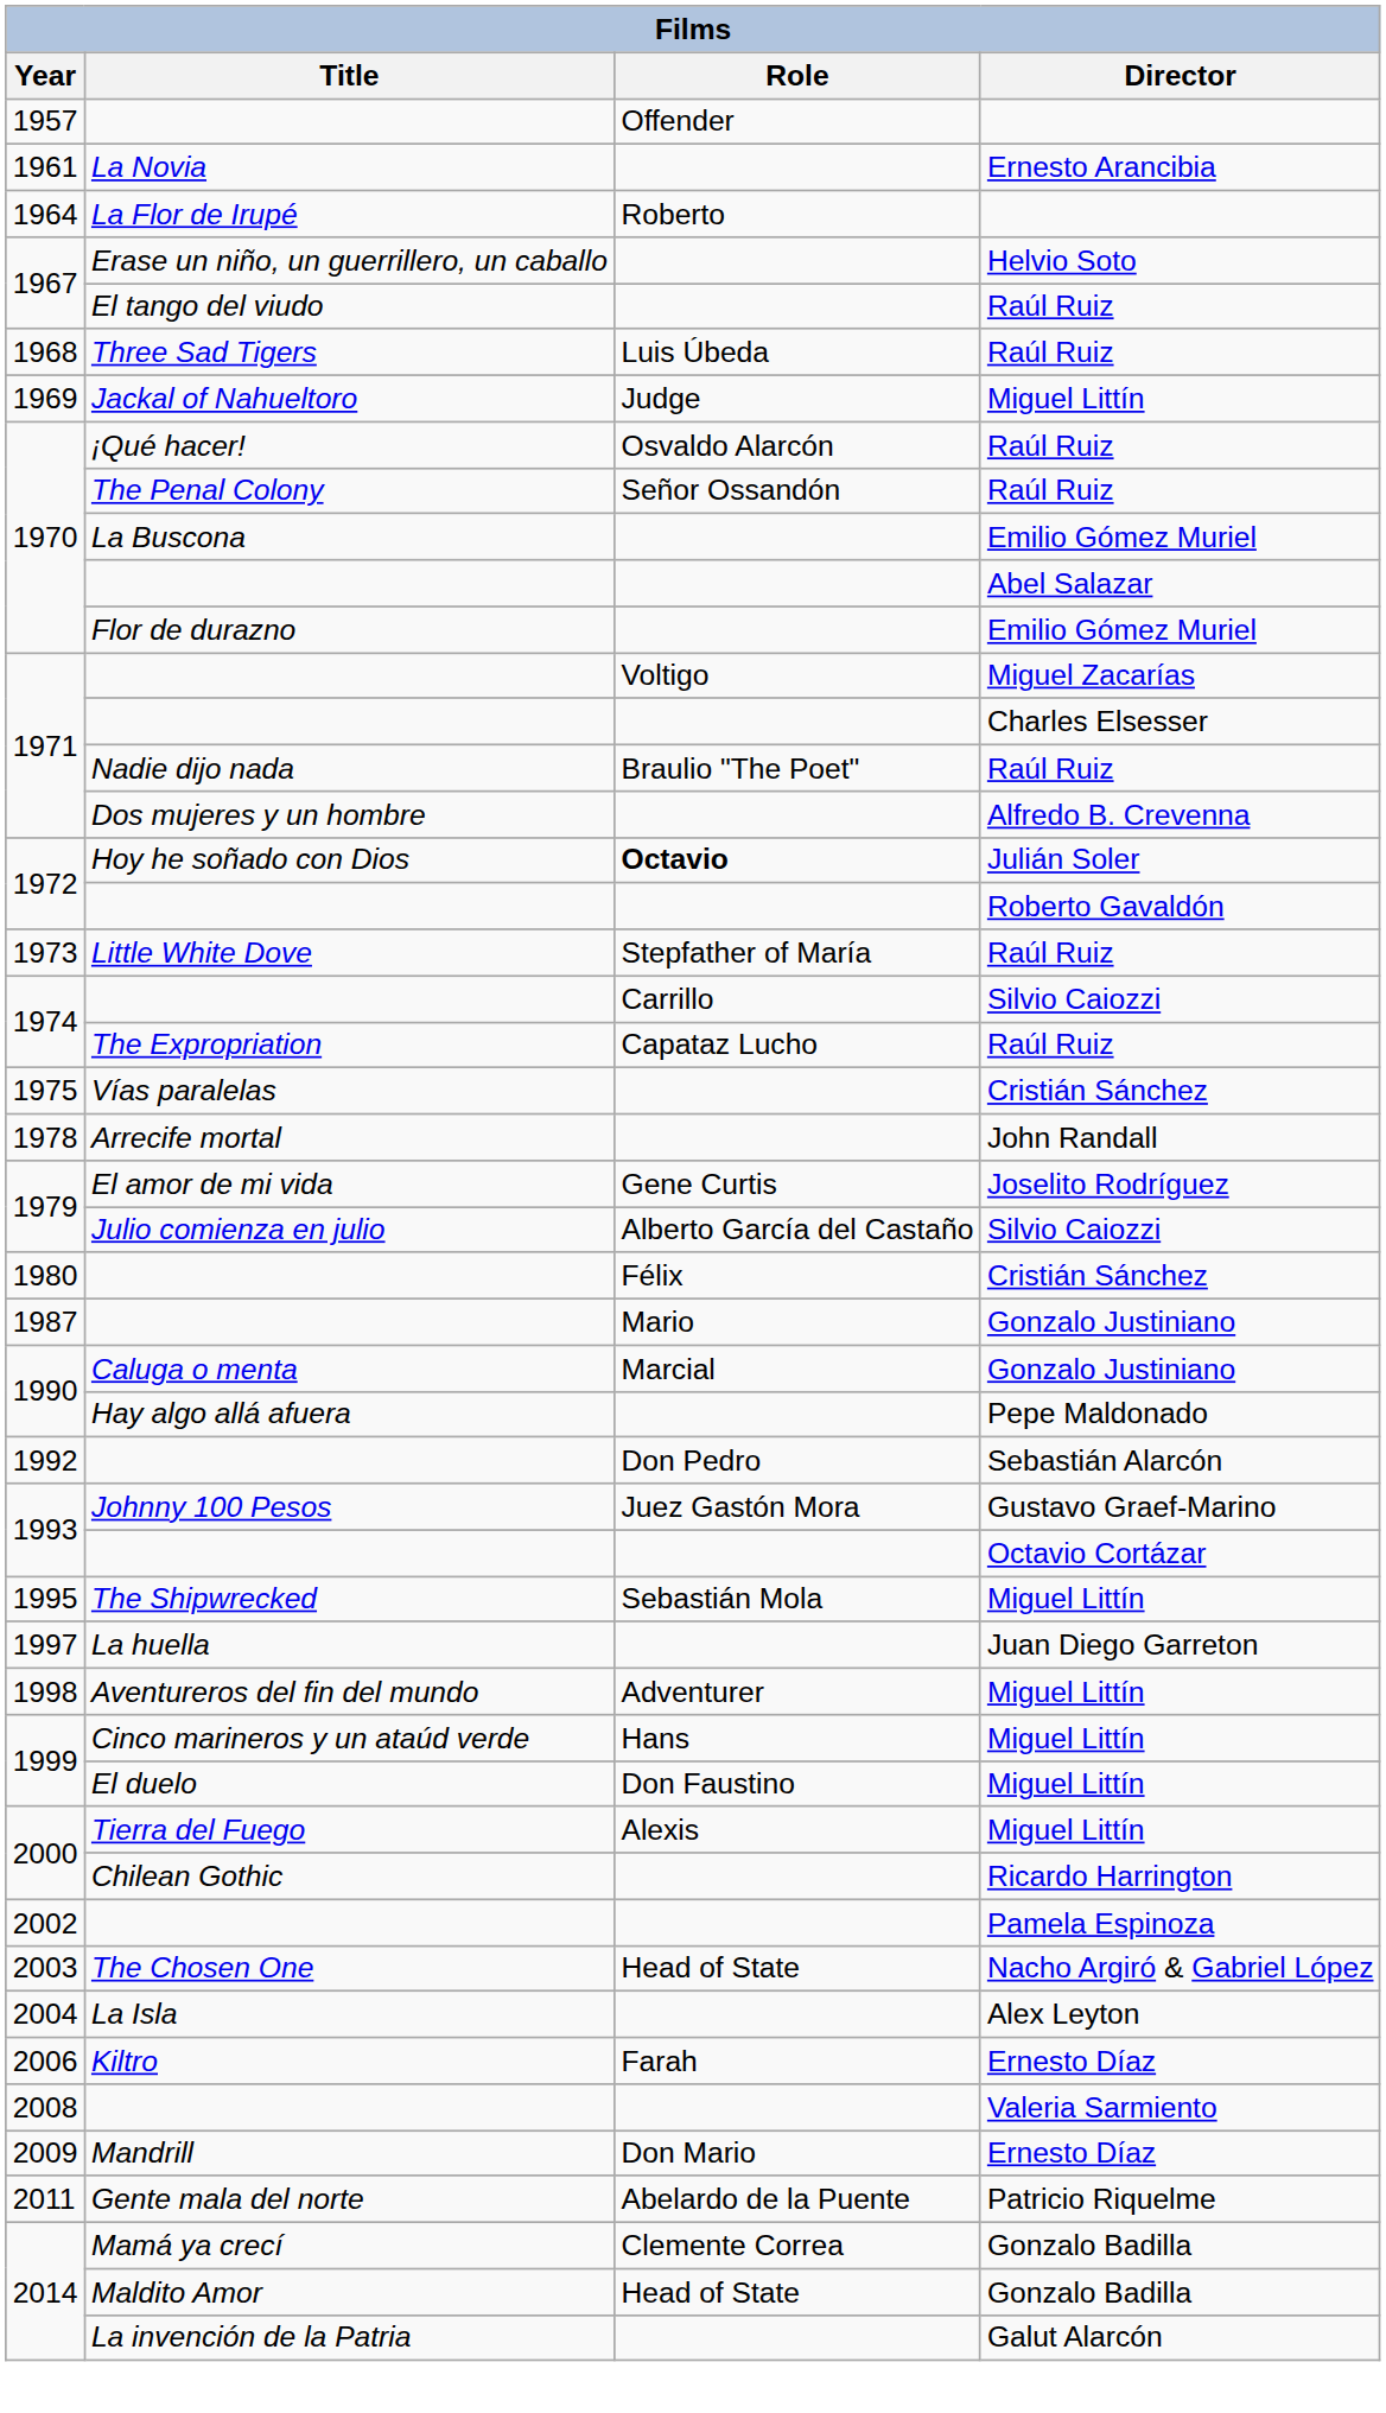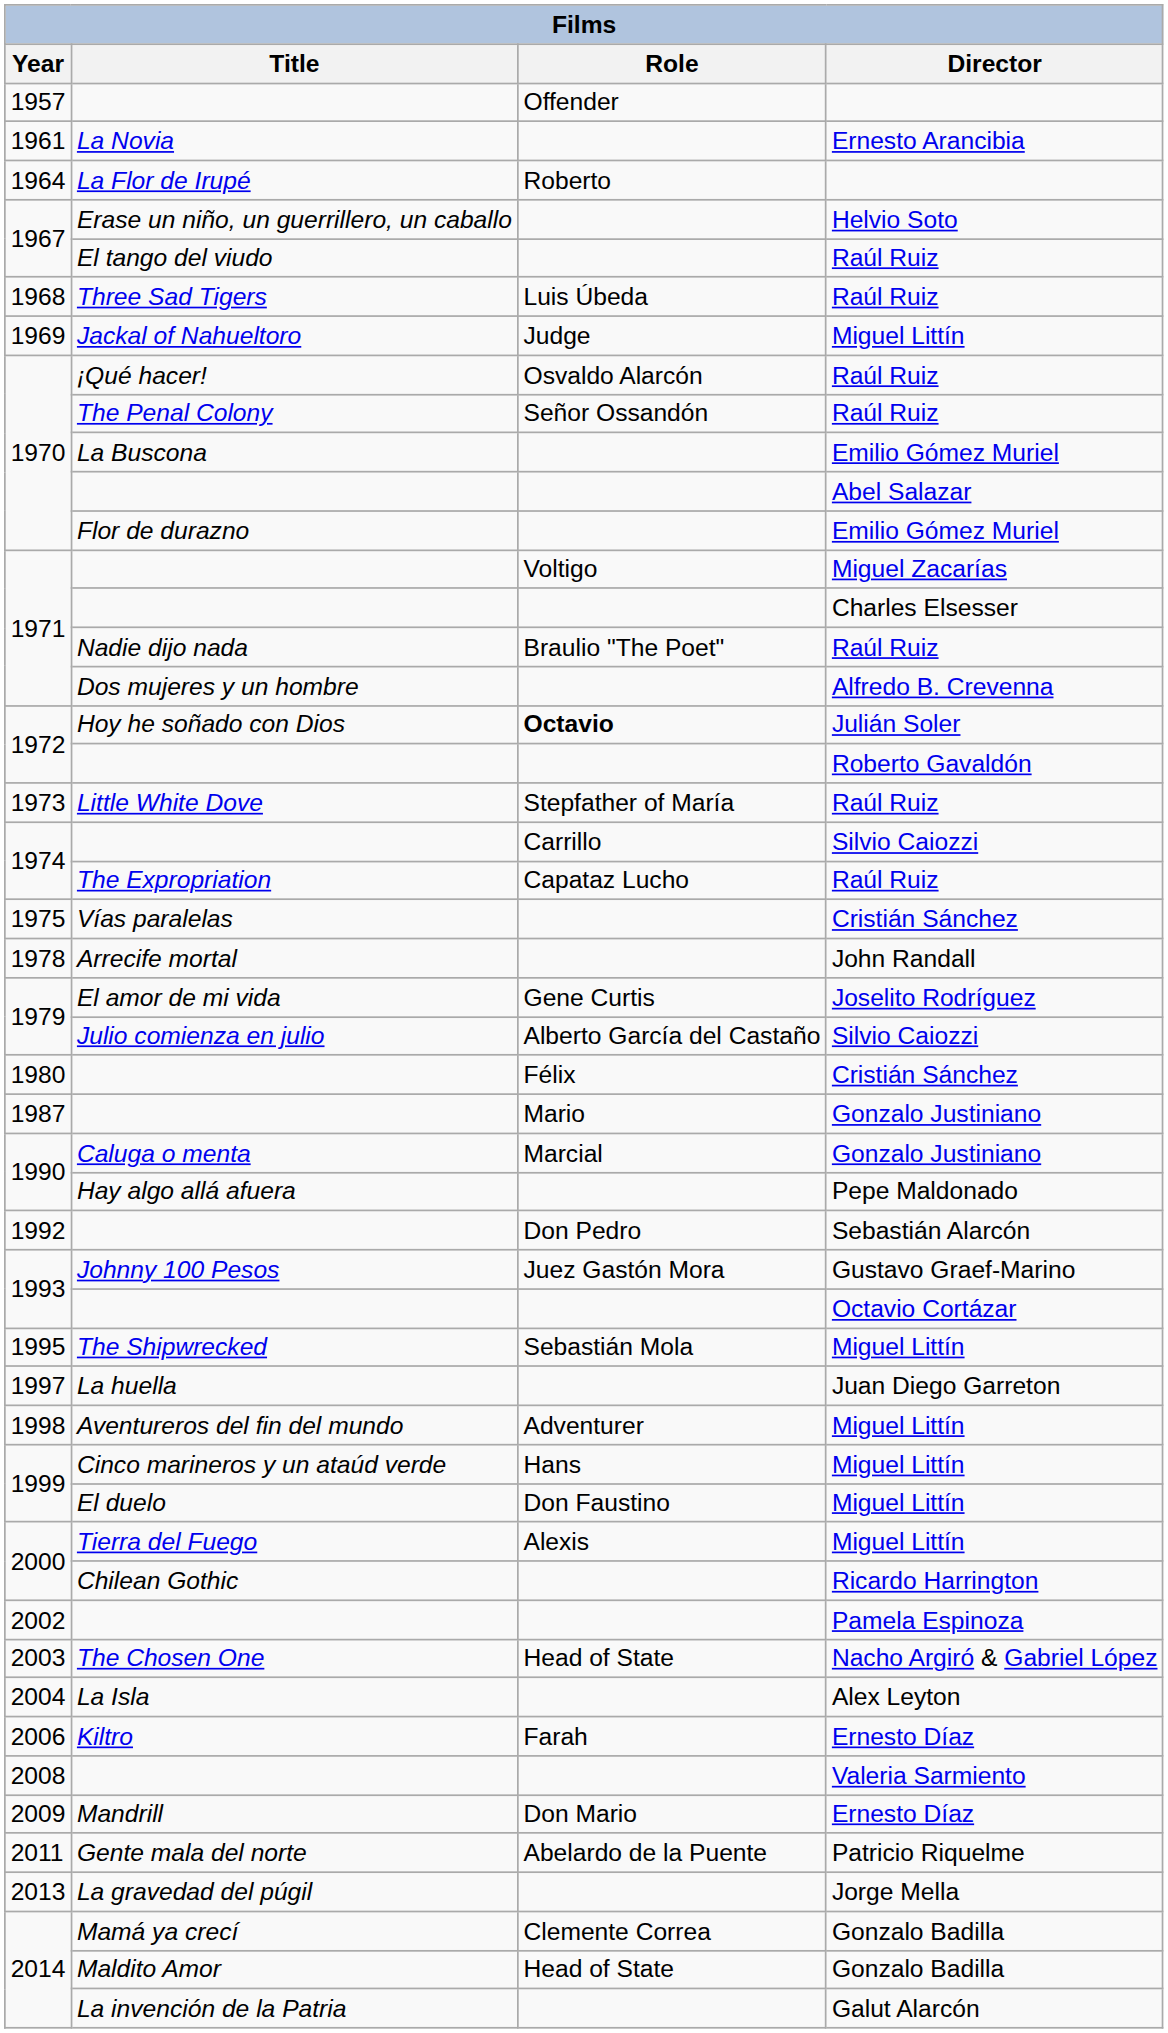 <table class="wikitable" style="font-size: 90%;">
 <tr>
 <th colspan="4" style="background: LightSteelBlue;">Films</th>
 </tr>
 <tr>
 <th>Year</th>
 <th>Title</th>
 <th>Role</th>
 <th>Director</th>
 </tr>
 <tr>
 <td>1957</td>
 <td><em></em></td>
 <td>Offender</td>
 <td></td>
 </tr>
 <tr>
 <td>1961</td>
 <td><em><a href='#'>La Novia</a></em></td>
 <td></td>
 <td><a href='#'>Ernesto Arancibia</a></td>
 </tr>
 <tr>
 <td>1964</td>
 <td><em><a href='#'>La Flor de Irupé</a></em></td>
 <td>Roberto</td>
 <td></td>
 </tr>
 <tr>
 <td rowspan="2">1967</td>
 <td><em>Erase un niño, un guerrillero, un caballo</em></td>
 <td></td>
 <td><a href='#'>Helvio Soto</a></td>
 </tr>
 <tr>
 <td><em>El tango del viudo</em></td>
 <td></td>
 <td><a href='#'>Raúl Ruiz</a></td>
 </tr>
 <tr>
 <td>1968</td>
 <td><em><a href='#'>Three Sad Tigers</a></em></td>
 <td>Luis Úbeda</td>
 <td><a href='#'>Raúl Ruiz</a></td>
 </tr>
 <tr>
 <td>1969</td>
 <td><em><a href='#'>Jackal of Nahueltoro</a></em></td>
 <td>Judge</td>
 <td><a href='#'>Miguel Littín</a></td>
 </tr>
 <tr>
 <td rowspan="5">1970</td>
 <td><em>¡Qué hacer!</em></td>
 <td>Osvaldo Alarcón</td>
 <td><a href='#'>Raúl Ruiz</a></td>
 </tr>
 <tr>
 <td><em><a href='#'>The Penal Colony</a></em></td>
 <td>Señor Ossandón</td>
 <td><a href='#'>Raúl Ruiz</a></td>
 </tr>
 <tr>
 <td><em>La Buscona</em></td>
 <td></td>
 <td><a href='#'>Emilio Gómez Muriel</a></td>
 </tr>
 <tr>
 <td><em></em></td>
 <td></td>
 <td><a href='#'>Abel Salazar</a></td>
 </tr>
 <tr>
 <td><em>Flor de durazno</em></td>
 <td></td>
 <td><a href='#'>Emilio Gómez Muriel</a></td>
 </tr>
 <tr>
 <td rowspan="4">1971</td>
 <td><em></em></td>
 <td>Voltigo</td>
 <td><a href='#'>Miguel Zacarías</a></td>
 </tr>
 <tr>
 <td><em></em></td>
 <td></td>
 <td>Charles Elsesser</td>
 </tr>
 <tr>
 <td><em>Nadie dijo nada</em></td>
 <td>Braulio "The Poet"</td>
 <td><a href='#'>Raúl Ruiz</a></td>
 </tr>
 <tr>
 <td><em>Dos mujeres y un hombre</em></td>
 <td></td>
 <td><a href='#'>Alfredo B. Crevenna</a></td>
 </tr>
 <tr>
 <td rowspan="2">1972</td>
 <td><em>Hoy he soñado con Dios</em></td>
 <td><strong>Octavio</strong></td>
 <td><a href='#'>Julián Soler</a></td>
 </tr>
 <tr>
 <td><em></em></td>
 <td></td>
 <td><a href='#'>Roberto Gavaldón</a></td>
 </tr>
 <tr>
 <td>1973</td>
 <td><em><a href='#'>Little White Dove</a></em></td>
 <td>Stepfather of María</td>
 <td><a href='#'>Raúl Ruiz</a></td>
 </tr>
 <tr>
 <td rowspan="2">1974</td>
 <td><em></em></td>
 <td>Carrillo</td>
 <td><a href='#'>Silvio Caiozzi</a></td>
 </tr>
 <tr>
 <td><em><a href='#'>The Expropriation</a></em></td>
 <td>Capataz Lucho</td>
 <td><a href='#'>Raúl Ruiz</a></td>
 </tr>
 <tr>
 <td>1975</td>
 <td><em>Vías paralelas</em></td>
 <td></td>
 <td><a href='#'>Cristián Sánchez</a></td>
 </tr>
 <tr>
 <td>1978</td>
 <td><em>Arrecife mortal</em></td>
 <td></td>
 <td>John Randall</td>
 </tr>
 <tr>
 <td rowspan="2">1979</td>
 <td><em>El amor de mi vida</em></td>
 <td>Gene Curtis</td>
 <td><a href='#'>Joselito Rodríguez</a></td>
 </tr>
 <tr>
 <td><em><a href='#'>Julio comienza en julio</a></em></td>
 <td>Alberto García del Castaño</td>
 <td><a href='#'>Silvio Caiozzi</a></td>
 </tr>
 <tr>
 <td>1980</td>
 <td><em></em></td>
 <td>Félix</td>
 <td><a href='#'>Cristián Sánchez</a></td>
 </tr>
 <tr>
 <td>1987</td>
 <td><em></em></td>
 <td>Mario</td>
 <td><a href='#'>Gonzalo Justiniano</a></td>
 </tr>
 <tr>
 <td rowspan="2">1990</td>
 <td><em><a href='#'>Caluga o menta</a></em></td>
 <td>Marcial</td>
 <td><a href='#'>Gonzalo Justiniano</a></td>
 </tr>
 <tr>
 <td><em>Hay algo allá afuera</em></td>
 <td></td>
 <td>Pepe Maldonado</td>
 </tr>
 <tr>
 <td>1992</td>
 <td><em></em></td>
 <td>Don Pedro</td>
 <td>Sebastián Alarcón</td>
 </tr>
 <tr>
 <td rowspan="2">1993</td>
 <td><em><a href='#'>Johnny 100 Pesos</a></em></td>
 <td>Juez Gastón Mora</td>
 <td>Gustavo Graef-Marino</td>
 </tr>
 <tr>
 <td><em></em></td>
 <td></td>
 <td><a href='#'>Octavio Cortázar</a></td>
 </tr>
 <tr>
 <td>1995</td>
 <td><em><a href='#'>The Shipwrecked</a></em></td>
 <td>Sebastián Mola</td>
 <td><a href='#'>Miguel Littín</a></td>
 </tr>
 <tr>
 <td>1997</td>
 <td><em>La huella</em></td>
 <td></td>
 <td>Juan Diego Garreton</td>
 </tr>
 <tr>
 <td>1998</td>
 <td><em>Aventureros del fin del mundo</em></td>
 <td>Adventurer</td>
 <td><a href='#'>Miguel Littín</a></td>
 </tr>
 <tr>
 <td rowspan="2">1999</td>
 <td><em>Cinco marineros y un ataúd verde</em></td>
 <td>Hans</td>
 <td><a href='#'>Miguel Littín</a></td>
 </tr>
 <tr>
 <td><em>El duelo</em></td>
 <td>Don Faustino</td>
 <td><a href='#'>Miguel Littín</a></td>
 </tr>
 <tr>
 <td rowspan="2">2000</td>
 <td><em><a href='#'>Tierra del Fuego</a></em></td>
 <td>Alexis</td>
 <td><a href='#'>Miguel Littín</a></td>
 </tr>
 <tr>
 <td><em>Chilean Gothic</em></td>
 <td></td>
 <td><a href='#'>Ricardo Harrington</a></td>
 </tr>
 <tr>
 <td>2002</td>
 <td><em></em></td>
 <td></td>
 <td><a href='#'>Pamela Espinoza</a></td>
 </tr>
 <tr>
 <td>2003</td>
 <td><em><a href='#'>The Chosen One</a></em></td>
 <td>Head of State</td>
 <td><a href='#'>Nacho Argiró</a>  & <a href='#'>Gabriel López</a></td>
 </tr>
 <tr>
 <td>2004</td>
 <td><em>La Isla</em></td>
 <td></td>
 <td>Alex Leyton</td>
 </tr>
 <tr>
 <td>2006</td>
 <td><em><a href='#'>Kiltro</a></em></td>
 <td>Farah</td>
 <td><a href='#'>Ernesto Díaz</a></td>
 </tr>
 <tr>
 <td>2008</td>
 <td><em></em></td>
 <td></td>
 <td><a href='#'>Valeria Sarmiento</a></td>
 </tr>
 <tr>
 <td>2009</td>
 <td><em>Mandrill</em></td>
 <td>Don Mario</td>
 <td><a href='#'>Ernesto Díaz</a></td>
 </tr>
 <tr>
 <td>2011</td>
 <td><em>Gente mala del norte</em></td>
 <td>Abelardo de la Puente</td>
 <td>Patricio Riquelme</td>
 </tr>
 <tr>
+<td>2013</td>
+<td><em>La gravedad del púgil</em></td>
+<td></td>
+<td>Jorge Mella</td>
+</tr>
+<tr>
 <td rowspan="3">2014</td>
 <td><em>Mamá ya crecí</em></td>
 <td>Clemente Correa</td>
 <td>Gonzalo Badilla</td>
 </tr>
 <tr>
 <td><em>Maldito Amor</em></td>
 <td>Head of State</td>
 <td>Gonzalo Badilla</td>
 </tr>
 <tr>
 <td><em>La invención de la Patria</em></td>
 <td></td>
 <td>Galut Alarcón</td>
 </tr>
 </table>
